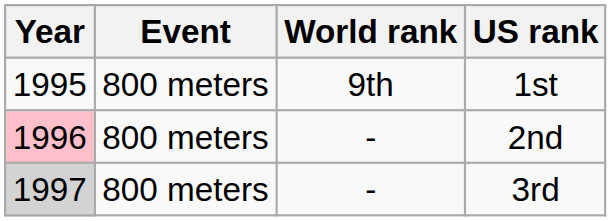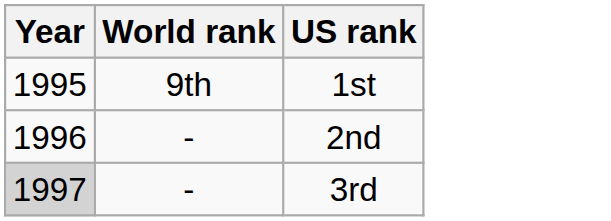 <table class="wikitable" style="font-size: 95%;">
 <tr>
 <th>Year</th>
-<th>Event</th>
 <th>World rank</th>
 <th>US rank</th>
 </tr>
 <tr>
 <td>1995</td>
-<td>800 meters</td>
 <td align="center">9th</td>
 <td align="center">1st</td>
 </tr>
 <tr>
-<td style="background: pink;">1996</td>
-<td>800 meters</td>
+<td>1996</td>
 <td align="center">-</td>
 <td align="center">2nd</td>
 </tr>
 <tr>
 <td style="background: lightgrey;">1997</td>
-<td>800 meters</td>
 <td align="center">-</td>
 <td align="center">3rd</td>
 </tr>
 </table>
